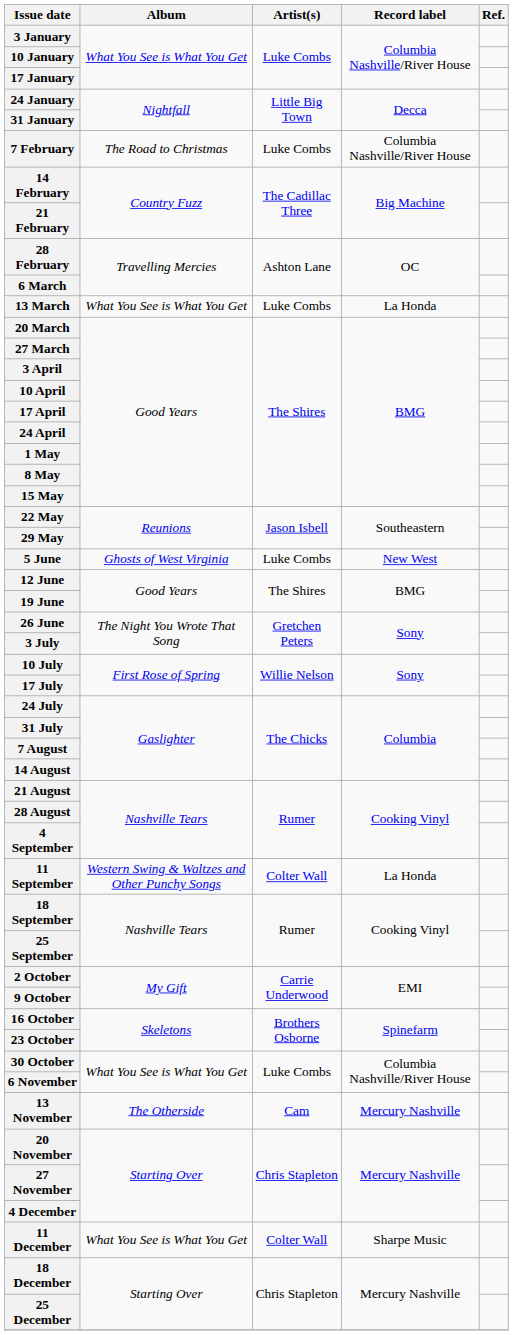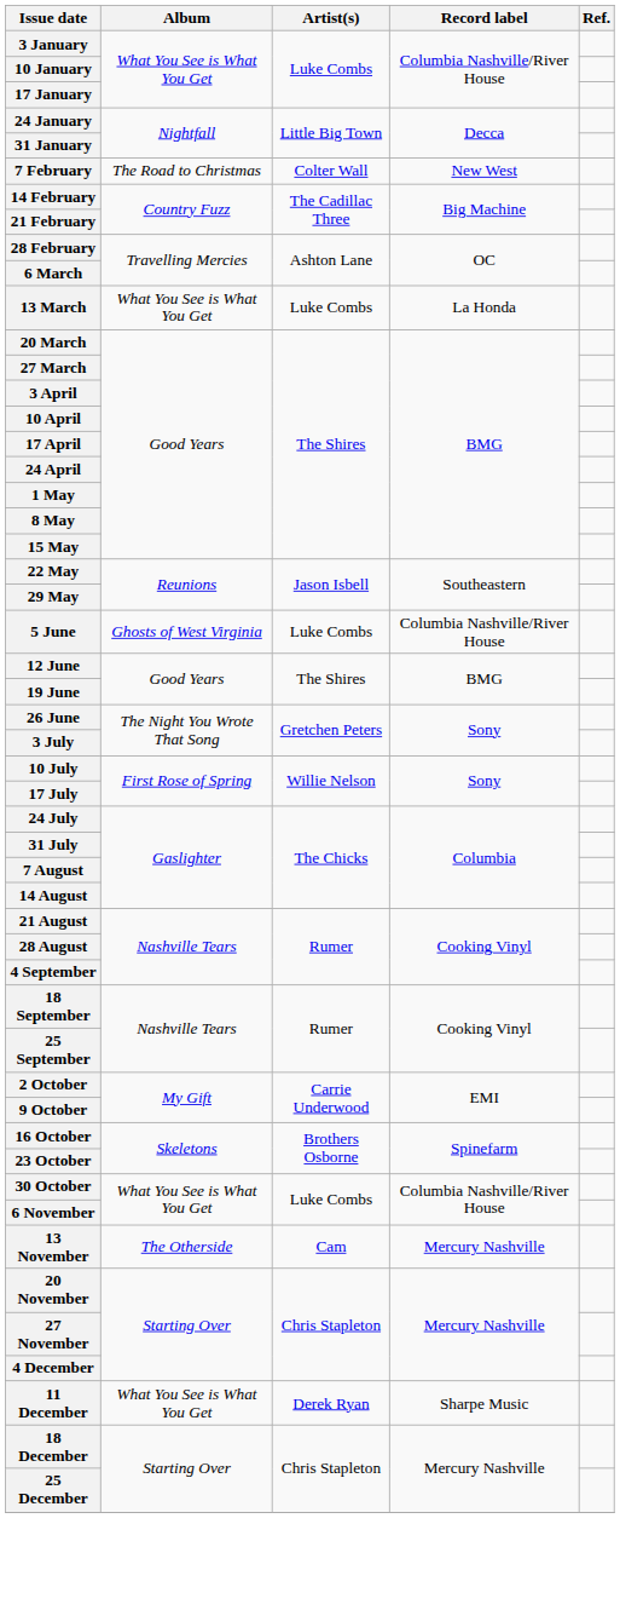 <table class="wikitable plainrowheaders">
 <tr>
 <th scope="col">Issue date</th>
 <th scope="col">Album</th>
 <th scope="col">Artist(s)</th>
 <th scope="col">Record label</th>
 <th scope="col">Ref.</th>
 </tr>
 <tr>
 <th scope="row">3 January</th>
 <td align="center" rowspan=3><em><a href='#'>What You See is What You Get</a></em></td>
 <td align="center" rowspan=3><a href='#'>Luke Combs</a></td>
 <td align="center" rowspan=3><a href='#'>Columbia Nashville</a>/River House</td>
 <td align="center"></td>
 </tr>
 <tr>
 <th scope="row">10 January</th>
 <td align="center"></td>
 </tr>
 <tr>
 <th scope="row">17 January</th>
 <td align="center"></td>
 </tr>
 <tr>
 <th scope="row">24 January</th>
 <td align="center" rowspan=2><em><a href='#'>Nightfall</a></em></td>
 <td align="center" rowspan=2><a href='#'>Little Big Town</a></td>
 <td align="center" rowspan=2><a href='#'>Decca</a></td>
 <td align="center"></td>
 </tr>
 <tr>
 <th scope="row">31 January</th>
 <td align="center"></td>
 </tr>
 <tr>
 <th scope="row">7 February</th>
 <td align="center"><em>The Road to Christmas</em></td>
-<td align="center">Luke Combs</td>
-<td align="center">Columbia Nashville/River House</td>
+<td align="center"><a href='#'>Colter Wall</a></td>
+<td align="center"><a href='#'>New West</a></td>
 <td align="center"></td>
 </tr>
 <tr>
 <th scope="row">14 February</th>
 <td align="center" rowspan=2><em><a href='#'>Country Fuzz</a></em></td>
 <td align="center" rowspan=2><a href='#'>The Cadillac Three</a></td>
 <td align="center" rowspan=2><a href='#'>Big Machine</a></td>
 <td align="center"></td>
 </tr>
 <tr>
 <th scope="row">21 February</th>
 <td align="center"></td>
 </tr>
 <tr>
 <th scope="row">28 February</th>
 <td align="center" rowspan=2><em>Travelling Mercies</em></td>
 <td align="center" rowspan=2>Ashton Lane</td>
 <td align="center" rowspan=2>OC</td>
 <td align="center"></td>
 </tr>
 <tr>
 <th scope="row">6 March</th>
 <td align="center"></td>
 </tr>
 <tr>
 <th scope="row">13 March</th>
 <td align="center"><em>What You See is What You Get</em></td>
 <td align="center">Luke Combs</td>
 <td align="center">La Honda</td>
 <td align="center"></td>
 </tr>
 <tr>
 <th scope="row">20 March</th>
 <td align="center" rowspan=9><em>Good Years</em></td>
 <td align="center" rowspan=9><a href='#'>The Shires</a></td>
 <td align="center" rowspan=9><a href='#'>BMG</a></td>
 <td align="center"></td>
 </tr>
 <tr>
 <th scope="row">27 March</th>
 <td align="center"></td>
 </tr>
 <tr>
 <th scope="row">3 April</th>
 <td align="center"></td>
 </tr>
 <tr>
 <th scope="row">10 April</th>
 <td align="center"></td>
 </tr>
 <tr>
 <th scope="row">17 April</th>
 <td align="center"></td>
 </tr>
 <tr>
 <th scope="row">24 April</th>
 <td align="center"></td>
 </tr>
 <tr>
 <th scope="row">1 May</th>
 <td align="center"></td>
 </tr>
 <tr>
 <th scope="row">8 May</th>
 <td align="center"></td>
 </tr>
 <tr>
 <th scope="row">15 May</th>
 <td align="center"></td>
 </tr>
 <tr>
 <th scope="row">22 May</th>
 <td align="center" rowspan=2><em><a href='#'>Reunions</a></em></td>
 <td align="center" rowspan=2><a href='#'>Jason Isbell</a></td>
 <td align="center" rowspan=2>Southeastern</td>
 <td align="center"></td>
 </tr>
 <tr>
 <th scope="row">29 May</th>
 <td align="center"></td>
 </tr>
 <tr>
 <th scope="row">5 June</th>
 <td align="center"><em><a href='#'>Ghosts of West Virginia</a></em></td>
 <td align="center">Luke Combs</td>
-<td align="center"><a href='#'>New West</a></td>
+<td align="center">Columbia Nashville/River House</td>
 <td align="center"></td>
 </tr>
 <tr>
 <th scope="row">12 June</th>
 <td align="center" rowspan=2><em>Good Years</em></td>
 <td align="center" rowspan=2>The Shires</td>
 <td align="center" rowspan=2>BMG</td>
 <td align="center"></td>
 </tr>
 <tr>
 <th scope="row">19 June</th>
 <td align="center"></td>
 </tr>
 <tr>
 <th scope="row">26 June</th>
 <td align="center" rowspan=2><em>The Night You Wrote That Song</em></td>
 <td align="center" rowspan=2><a href='#'>Gretchen Peters</a></td>
 <td align="center" rowspan=2><a href='#'>Sony</a></td>
 <td align="center"></td>
 </tr>
 <tr>
 <th scope="row">3 July</th>
 <td align="center"></td>
 </tr>
 <tr>
 <th scope="row">10 July</th>
 <td align="center" rowspan=2><em><a href='#'>First Rose of Spring</a></em></td>
 <td align="center" rowspan=2><a href='#'>Willie Nelson</a></td>
 <td align="center" rowspan=2><a href='#'>Sony</a></td>
 <td align="center"></td>
 </tr>
 <tr>
 <th scope="row">17 July</th>
 <td align="center"></td>
 </tr>
 <tr>
 <th scope="row">24 July</th>
 <td align="center" rowspan=4><em><a href='#'>Gaslighter</a></em></td>
 <td align="center" rowspan=4><a href='#'>The Chicks</a></td>
 <td align="center" rowspan=4><a href='#'>Columbia</a></td>
 <td align="center"></td>
 </tr>
 <tr>
 <th scope="row">31 July</th>
 <td align="center"></td>
 </tr>
 <tr>
 <th scope="row">7 August</th>
 <td align="center"></td>
 </tr>
 <tr>
 <th scope="row">14 August</th>
 <td align="center"></td>
 </tr>
 <tr>
 <th scope="row">21 August</th>
 <td align="center" rowspan=3><em><a href='#'>Nashville Tears</a></em></td>
 <td align="center" rowspan=3><a href='#'>Rumer</a></td>
 <td align="center" rowspan=3><a href='#'>Cooking Vinyl</a></td>
 <td align="center"></td>
 </tr>
 <tr>
 <th scope="row">28 August</th>
 <td align="center"></td>
 </tr>
 <tr>
 <th scope="row">4 September</th>
-<td align="center"></td>
-</tr>
-<tr>
-<th scope="row">11 September</th>
-<td align="center"><em><a href='#'>Western Swing & Waltzes and Other Punchy Songs</a></em></td>
-<td align="center"><a href='#'>Colter Wall</a></td>
-<td align="center">La Honda</td>
 <td align="center"></td>
 </tr>
 <tr>
 <th scope="row">18 September</th>
 <td align="center" rowspan=2><em>Nashville Tears</em></td>
 <td align="center" rowspan=2>Rumer</td>
 <td align="center" rowspan=2>Cooking Vinyl</td>
 <td align="center"></td>
 </tr>
 <tr>
 <th scope="row">25 September</th>
 <td align="center"></td>
 </tr>
 <tr>
 <th scope="row">2 October</th>
 <td align="center" rowspan=2><em><a href='#'>My Gift</a></em></td>
 <td align="center" rowspan=2><a href='#'>Carrie Underwood</a></td>
 <td align="center" rowspan=2>EMI</td>
 <td align="center"></td>
 </tr>
 <tr>
 <th scope="row">9 October</th>
 <td align="center"></td>
 </tr>
 <tr>
 <th scope="row">16 October</th>
 <td align="center" rowspan=2><em><a href='#'>Skeletons</a></em></td>
 <td align="center" rowspan=2><a href='#'>Brothers Osborne</a></td>
 <td align="center" rowspan=2><a href='#'>Spinefarm</a></td>
 <td align="center"></td>
 </tr>
 <tr>
 <th scope="row">23 October</th>
 <td align="center"></td>
 </tr>
 <tr>
 <th scope="row">30 October</th>
 <td align="center" rowspan=2><em>What You See is What You Get</em></td>
 <td align="center" rowspan=2>Luke Combs</td>
 <td align="center" rowspan=2>Columbia Nashville/River House</td>
 <td align="center"></td>
 </tr>
 <tr>
 <th scope="row">6 November</th>
 <td align="center"></td>
 </tr>
 <tr>
 <th scope="row">13 November</th>
 <td align="center"><em><a href='#'>The Otherside</a></em></td>
 <td align="center"><a href='#'>Cam</a></td>
 <td align="center"><a href='#'>Mercury Nashville</a></td>
 <td align="center"></td>
 </tr>
 <tr>
 <th scope="row">20 November</th>
 <td align="center" rowspan=3><em><a href='#'>Starting Over</a></em></td>
 <td align="center" rowspan=3><a href='#'>Chris Stapleton</a></td>
 <td align="center" rowspan=3><a href='#'>Mercury Nashville</a></td>
 <td align="center"></td>
 </tr>
 <tr>
 <th scope="row">27 November</th>
 <td align="center"></td>
 </tr>
 <tr>
 <th scope="row">4 December</th>
 <td align="center"></td>
 </tr>
 <tr>
 <th scope="row">11 December</th>
 <td align="center"><em>What You See is What You Get</em></td>
-<td align="center"><a href='#'>Colter Wall</a></td>
+<td align="center"><a href='#'>Derek Ryan</a></td>
 <td align="center">Sharpe Music</td>
 <td align="center"></td>
 </tr>
 <tr>
 <th scope="row">18 December</th>
 <td align="center" rowspan=2><em>Starting Over</em></td>
 <td align="center" rowspan=2>Chris Stapleton</td>
 <td align="center" rowspan=2>Mercury Nashville</td>
 <td align="center"></td>
 </tr>
 <tr>
 <th scope="row">25 December</th>
 <td align="center"></td>
 </tr>
 <tr>
 </tr>
 </table>
